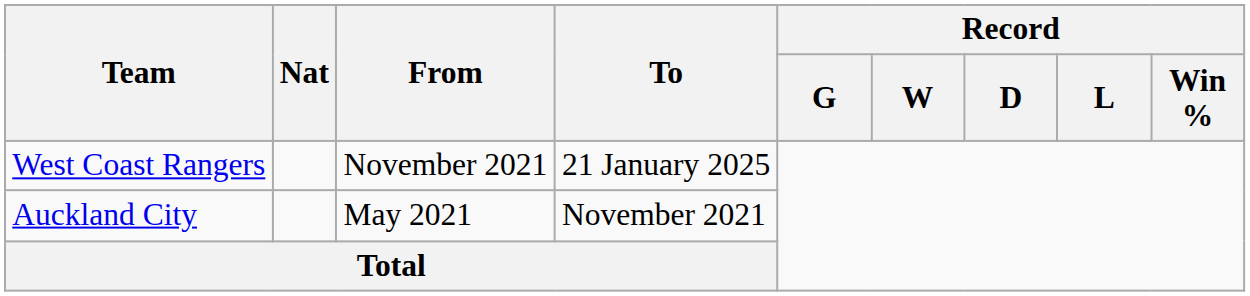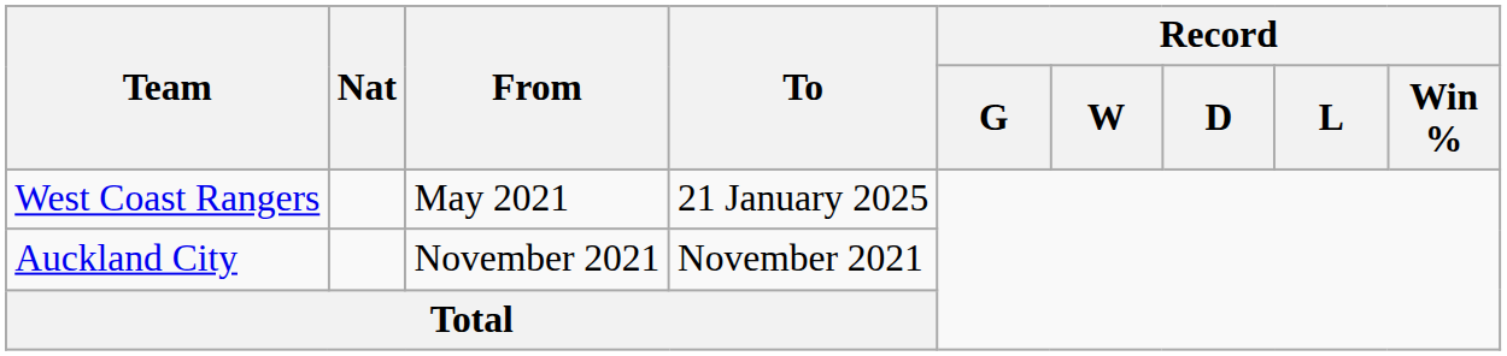 <table class="wikitable" style="text-align: center">
 <tr>
 <th rowspan="2">Team</th>
 <th rowspan="2">Nat</th>
 <th rowspan="2">From</th>
 <th rowspan="2">To</th>
 <th colspan="5">Record</th>
 </tr>
 <tr>
 <th width=40>G</th>
 <th width=40>W</th>
 <th width=40>D</th>
 <th width=40>L</th>
 <th width=40>Win %</th>
 </tr>
 <tr>
 <td align=left><a href='#'>West Coast Rangers</a></td>
 <td></td>
-<td align=left>November 2021</td>
+<td align=left>May 2021</td>
 <td align=left>21 January 2025<br></td>
 </tr>
 <tr>
 <td align=left><a href='#'>Auckland City</a></td>
 <td></td>
-<td align=left>May 2021</td>
+<td align=left>November 2021</td>
 <td align=left>November 2021<br></td>
 </tr>
 <tr>
 <th colspan="4">Total<br></th>
 </tr>
 </table>
